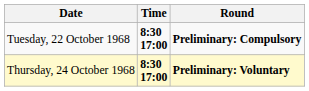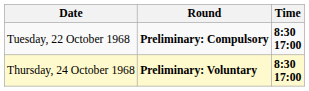 <table class="wikitable">
 <tr>
 <th>Date</th>
+<th>Round</th>
 <th>Time</th>
-<th>Round</th>
 </tr>
 <tr>
 <td>Tuesday, 22 October 1968</td>
+<td><strong>Preliminary: Compulsory</strong></td>
 <td><strong>8:30</strong><br><strong>17:00</strong></td>
-<td><strong>Preliminary: Compulsory</strong></td>
 </tr>
 <tr style=background:lemonchiffon>
 <td>Thursday, 24 October 1968</td>
+<td><strong>Preliminary: Voluntary</strong></td>
 <td><strong>8:30</strong><br><strong>17:00</strong></td>
-<td><strong>Preliminary: Voluntary</strong></td>
 </tr>
 </table>
